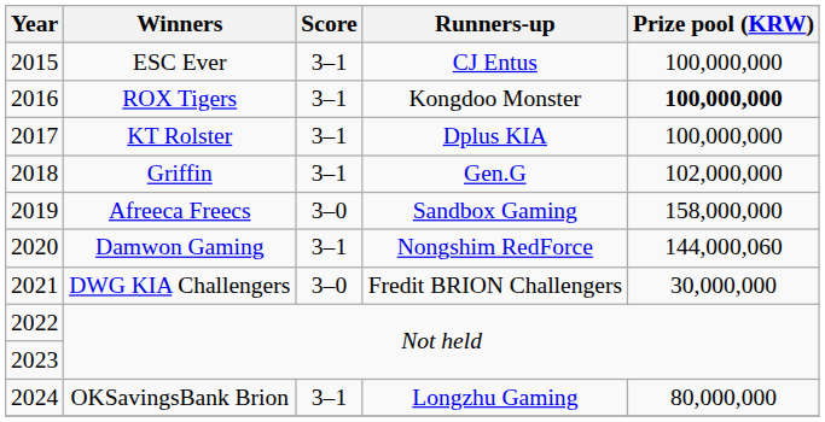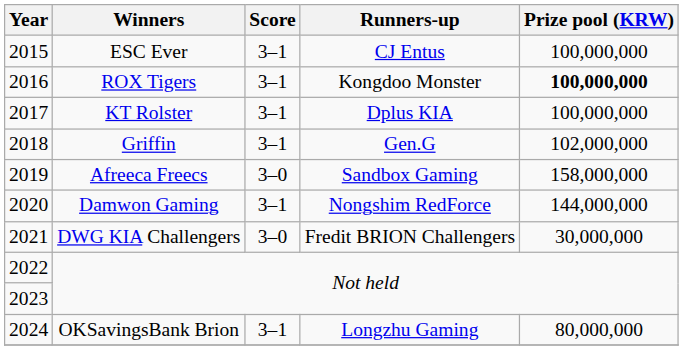 <table class="wikitable" style="text-align:center">
 <tr>
 <th>Year</th>
 <th>Winners</th>
 <th>Score</th>
 <th>Runners-up</th>
 <th>Prize pool (<a href='#'>KRW</a>)</th>
 </tr>
 <tr>
 <td>2015</td>
 <td>ESC Ever</td>
 <td>3–1</td>
 <td><a href='#'>CJ Entus</a></td>
 <td>100,000,000</td>
 </tr>
 <tr>
 <td>2016</td>
 <td><a href='#'>ROX Tigers</a></td>
 <td>3–1</td>
 <td>Kongdoo Monster</td>
 <td><strong>100,000,000</strong></td>
 </tr>
 <tr>
 <td>2017</td>
 <td><a href='#'>KT Rolster</a></td>
 <td>3–1</td>
 <td><a href='#'>Dplus KIA</a></td>
 <td>100,000,000</td>
 </tr>
 <tr>
 <td>2018</td>
 <td><a href='#'>Griffin</a></td>
 <td>3–1</td>
 <td><a href='#'>Gen.G</a></td>
 <td>102,000,000</td>
 </tr>
 <tr>
 <td>2019</td>
 <td><a href='#'>Afreeca Freecs</a></td>
 <td>3–0</td>
 <td><a href='#'>Sandbox Gaming</a></td>
 <td>158,000,000</td>
 </tr>
 <tr>
 <td>2020</td>
 <td><a href='#'>Damwon Gaming</a></td>
 <td>3–1</td>
 <td><a href='#'>Nongshim RedForce</a></td>
-<td>144,000,060</td>
+<td>144,000,000</td>
 </tr>
 <tr>
 <td>2021</td>
 <td><a href='#'>DWG KIA</a> Challengers</td>
 <td>3–0</td>
 <td>Fredit BRION Challengers</td>
 <td>30,000,000</td>
 </tr>
 <tr>
 <td>2022</td>
 <td colspan="4" rowspan="2"><em>Not held</em></td>
 </tr>
 <tr>
 <td>2023</td>
 </tr>
 <tr>
 <td>2024</td>
 <td>OKSavingsBank Brion</td>
 <td>3–1</td>
 <td><a href='#'>Longzhu Gaming</a></td>
 <td>80,000,000</td>
 </tr>
 <tr>
 </tr>
 </table>
